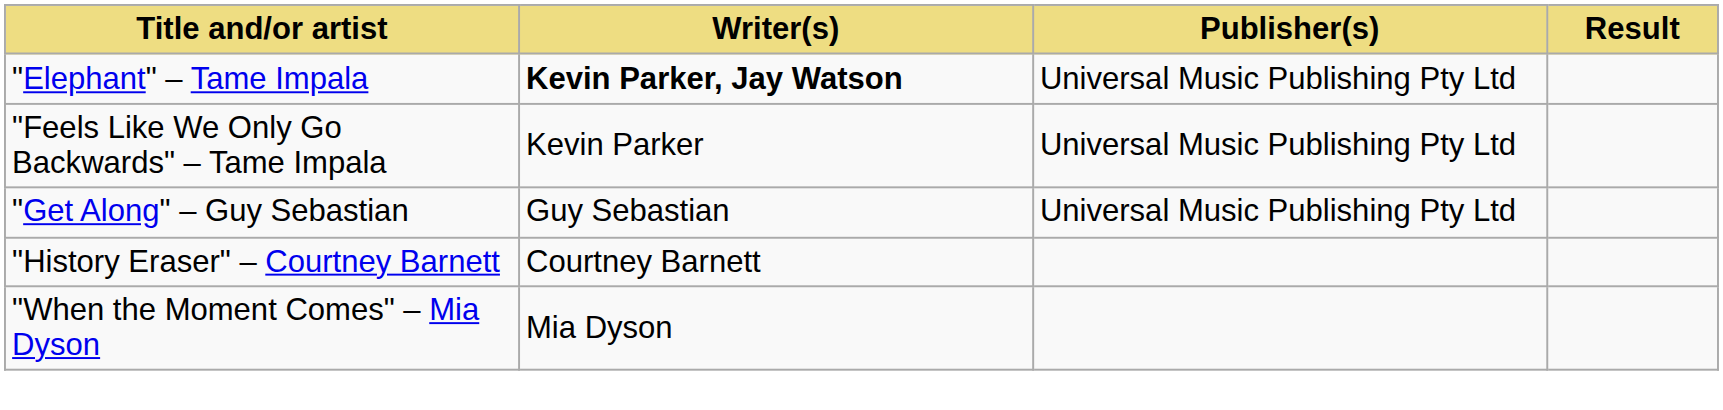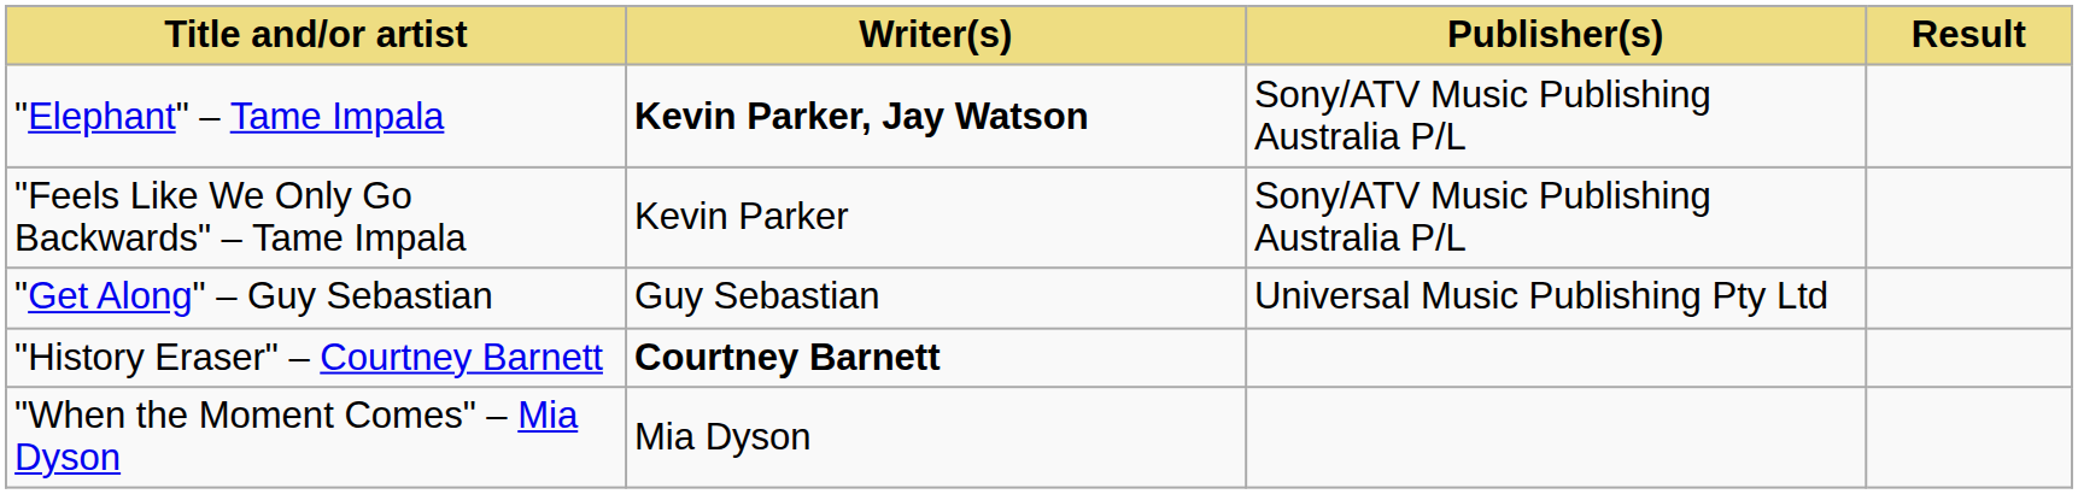 <table class="wikitable" width=100%>
 <tr>
 <th style="width:30%;background:#EEDD82;">Title and/or artist</th>
 <th style="width:30%;background:#EEDD82;">Writer(s)</th>
 <th style="width:30%;background:#EEDD82;">Publisher(s)</th>
 <th style="width:10%;background:#EEDD82;">Result</th>
 </tr>
 <tr>
 <td>"<a href='#'>Elephant</a>" – <a href='#'>Tame Impala</a></td>
 <td><strong>Kevin Parker, Jay Watson</strong></td>
-<td>Universal Music Publishing Pty Ltd</td>
+<td>Sony/ATV Music Publishing Australia P/L</td>
 <td></td>
 </tr>
 <tr>
 <td>"Feels Like We Only Go Backwards" – Tame Impala</td>
 <td>Kevin Parker</td>
-<td>Universal Music Publishing Pty Ltd</td>
+<td>Sony/ATV Music Publishing Australia P/L</td>
 <td></td>
 </tr>
 <tr>
 <td>"<a href='#'>Get Along</a>" – Guy Sebastian</td>
 <td>Guy Sebastian</td>
 <td>Universal Music Publishing Pty Ltd</td>
 <td></td>
 </tr>
 <tr>
 <td>"History Eraser" – <a href='#'>Courtney Barnett</a></td>
-<td>Courtney Barnett</td>
+<td><strong>Courtney Barnett</strong></td>
 <td></td>
 <td></td>
 </tr>
 <tr>
 <td>"When the Moment Comes" – <a href='#'>Mia Dyson</a></td>
 <td>Mia Dyson</td>
 <td></td>
 <td></td>
 </tr>
 </table>
